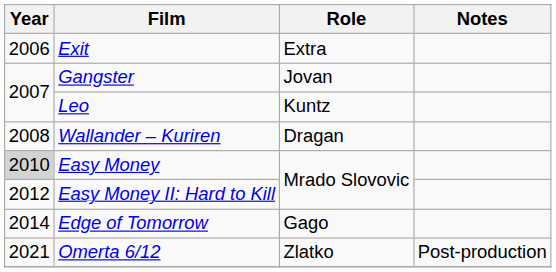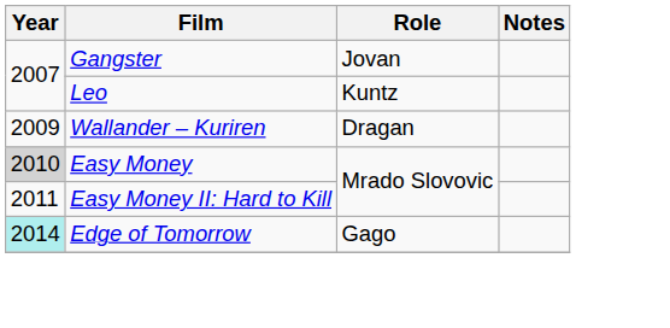 <table class=wikitable>
 <tr>
 <th>Year</th>
 <th>Film</th>
 <th>Role</th>
 <th>Notes</th>
-</tr>
-<tr>
-<td>2006</td>
-<td><em><a href='#'>Exit</a></em></td>
-<td>Extra</td>
-<td></td>
 </tr>
 <tr>
 <td rowspan="2">2007</td>
 <td><em><a href='#'>Gangster</a></em></td>
 <td>Jovan</td>
 <td></td>
 </tr>
 <tr>
 <td><em><a href='#'>Leo</a></em></td>
 <td>Kuntz</td>
 <td></td>
 </tr>
 <tr>
-<td>2008</td>
+<td>2009</td>
 <td><em><a href='#'>Wallander – Kuriren</a></em></td>
 <td>Dragan</td>
 <td></td>
 </tr>
 <tr>
 <td style="background: lightgrey;">2010</td>
 <td><em><a href='#'>Easy Money</a></em></td>
 <td rowspan="2">Mrado Slovovic</td>
 <td></td>
 </tr>
 <tr>
-<td>2012</td>
+<td>2011</td>
 <td><em><a href='#'>Easy Money II: Hard to Kill</a></em></td>
 <td></td>
 </tr>
 <tr>
-<td>2014</td>
+<td style="background: paleturquoise;">2014</td>
 <td><em><a href='#'>Edge of Tomorrow</a></em></td>
 <td>Gago</td>
 <td></td>
 </tr>
 <tr>
-<td>2021</td>
-<td><em><a href='#'>Omerta 6/12</a></em></td>
-<td>Zlatko</td>
-<td>Post-production</td>
-</tr>
-<tr>
 </tr>
 </table>
